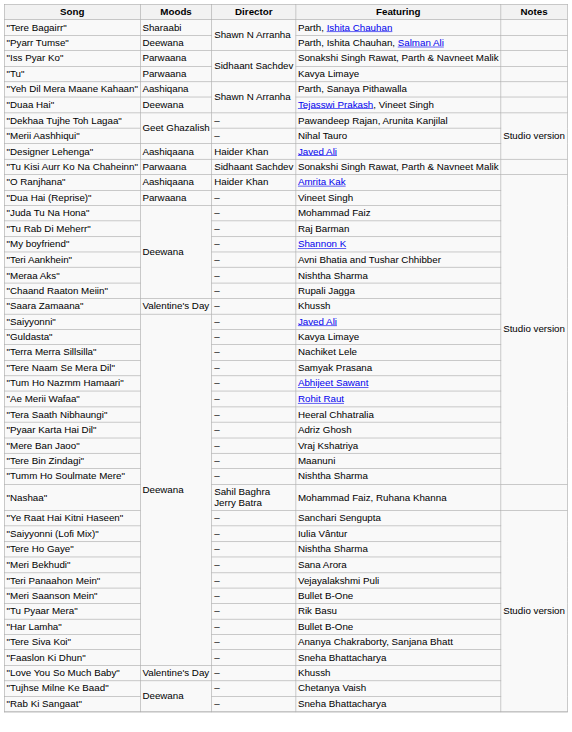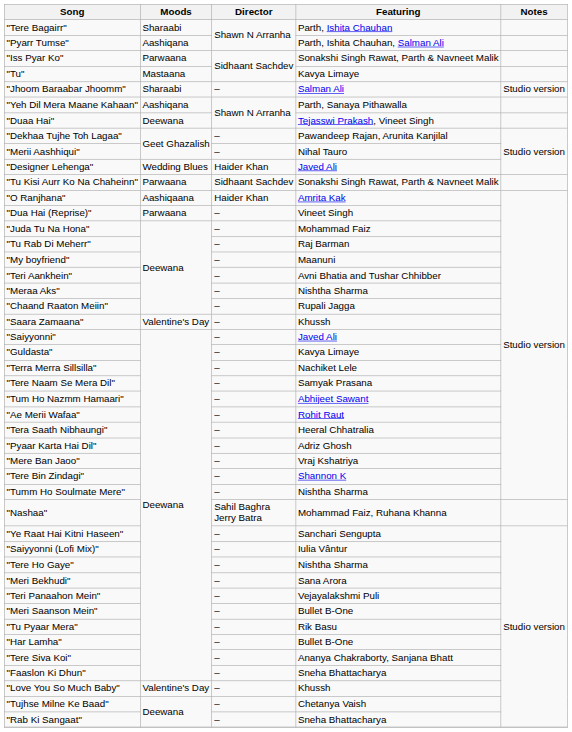 <table class="wikitable">
 <tr>
 <th>Song</th>
 <th>Moods</th>
 <th>Director</th>
 <th>Featuring</th>
 <th>Notes</th>
 </tr>
 <tr>
 <td>"Tere Bagairr"</td>
 <td>Sharaabi</td>
 <td rowspan=2>Shawn N Arranha</td>
 <td>Parth, <a href='#'>Ishita Chauhan</a></td>
 <td></td>
 </tr>
 <tr>
 <td>"Pyarr Tumse"</td>
-<td>Deewana</td>
+<td>Aashiqana</td>
 <td>Parth, Ishita Chauhan, <a href='#'>Salman Ali</a> </td>
 <td></td>
 </tr>
 <tr>
 <td>"Iss Pyar Ko"</td>
 <td>Parwaana</td>
 <td rowspan=2>Sidhaant Sachdev</td>
 <td>Sonakshi Singh Rawat, Parth & Navneet Malik</td>
 <td></td>
 </tr>
 <tr>
 <td>"Tu"</td>
-<td>Parwaana</td>
+<td>Mastaana</td>
 <td>Kavya Limaye</td>
 <td></td>
+</tr>
+<tr>
+<td>"Jhoom Baraabar Jhoomm"</td>
+<td>Sharaabi</td>
+<td>–</td>
+<td><a href='#'>Salman Ali</a></td>
+<td>Studio version</td>
 </tr>
 <tr>
 <td>"Yeh Dil Mera Maane Kahaan"</td>
 <td>Aashiqana</td>
 <td rowspan=2>Shawn N Arranha</td>
 <td>Parth, Sanaya Pithawalla</td>
 <td></td>
 </tr>
 <tr>
 <td>"Duaa Hai"</td>
 <td>Deewana</td>
 <td><a href='#'>Tejasswi Prakash</a>, Vineet Singh</td>
 <td></td>
 </tr>
 <tr>
 <td>"Dekhaa Tujhe Toh Lagaa"</td>
 <td rowspan=2>Geet Ghazalish</td>
 <td>–</td>
 <td>Pawandeep Rajan, Arunita Kanjilal</td>
 <td rowspan=3>Studio version</td>
 </tr>
 <tr>
 <td>"Merii Aashhiqui"</td>
 <td>–</td>
 <td>Nihal Tauro</td>
 </tr>
 <tr>
 <td>"Designer Lehenga"</td>
-<td>Aashiqaana</td>
+<td>Wedding Blues</td>
 <td>Haider Khan</td>
 <td><a href='#'>Javed Ali</a></td>
 </tr>
 <tr>
 <td>"Tu Kisi Aurr Ko Na Chaheinn"</td>
 <td>Parwaana</td>
 <td>Sidhaant Sachdev</td>
 <td>Sonakshi Singh Rawat, Parth & Navneet Malik</td>
 <td></td>
 </tr>
 <tr>
 <td>"O Ranjhana"</td>
 <td>Aashiqaana</td>
 <td>Haider Khan</td>
 <td><a href='#'>Amrita Kak</a></td>
 <td rowspan=20>Studio version</td>
 </tr>
 <tr>
 <td>"Dua Hai (Reprise)"</td>
 <td>Parwaana</td>
 <td>–</td>
 <td>Vineet Singh</td>
 </tr>
 <tr>
 <td>"Juda Tu Na Hona"</td>
 <td rowspan=6>Deewana</td>
 <td>–</td>
 <td>Mohammad Faiz</td>
 </tr>
 <tr>
 <td>"Tu Rab Di Meherr"</td>
 <td>–</td>
 <td>Raj Barman</td>
 </tr>
 <tr>
 <td>"My boyfriend"</td>
 <td>–</td>
-<td><a href='#'>Shannon K</a></td>
+<td>Maanuni</td>
 </tr>
 <tr>
 <td>"Teri Aankhein"</td>
 <td>–</td>
 <td>Avni Bhatia and Tushar Chhibber</td>
 </tr>
 <tr>
 <td>"Meraa Aks"</td>
 <td>–</td>
 <td>Nishtha Sharma</td>
 </tr>
 <tr>
 <td>"Chaand Raaton Meiin"</td>
 <td>–</td>
 <td>Rupali Jagga</td>
 </tr>
 <tr>
 <td>"Saara Zamaana"</td>
 <td>Valentine's Day</td>
 <td>–</td>
 <td>Khussh</td>
 </tr>
 <tr>
 <td>"Saiyyonni"</td>
 <td rowspan=22>Deewana</td>
 <td>–</td>
 <td><a href='#'>Javed Ali</a></td>
 </tr>
 <tr>
 <td>"Guldasta"</td>
 <td>–</td>
 <td>Kavya Limaye</td>
 </tr>
 <tr>
 <td>"Terra Merra Sillsilla"</td>
 <td>–</td>
 <td>Nachiket Lele</td>
 </tr>
 <tr>
 <td>"Tere Naam Se Mera Dil"</td>
 <td>–</td>
 <td>Samyak Prasana</td>
 </tr>
 <tr>
 <td>"Tum Ho Nazmm Hamaari"</td>
 <td>–</td>
 <td><a href='#'>Abhijeet Sawant</a></td>
 </tr>
 <tr>
 <td>"Ae Merii Wafaa"</td>
 <td>–</td>
 <td><a href='#'>Rohit Raut</a></td>
 </tr>
 <tr>
 <td>"Tera Saath Nibhaungi"</td>
 <td>–</td>
 <td>Heeral Chhatralia</td>
 </tr>
 <tr>
 <td>"Pyaar Karta Hai Dil"</td>
 <td>–</td>
 <td>Adriz Ghosh</td>
 </tr>
 <tr>
 <td>"Mere Ban Jaoo"</td>
 <td>–</td>
 <td>Vraj Kshatriya</td>
 </tr>
 <tr>
 <td>"Tere Bin Zindagi"</td>
 <td>–</td>
-<td>Maanuni</td>
+<td><a href='#'>Shannon K</a></td>
 </tr>
 <tr>
 <td>"Tumm Ho Soulmate Mere"</td>
 <td>–</td>
 <td>Nishtha Sharma</td>
 </tr>
 <tr>
 <td>"Nashaa"</td>
 <td>Sahil Baghra<br>Jerry Batra</td>
 <td>Mohammad Faiz, Ruhana Khanna</td>
 </tr>
 <tr>
 <td>"Ye Raat Hai Kitni Haseen"</td>
 <td>–</td>
 <td>Sanchari Sengupta</td>
 <td rowspan="13">Studio version</td>
 </tr>
 <tr>
 <td>"Saiyyonni (Lofi Mix)"</td>
 <td>–</td>
 <td>Iulia Vântur </td>
 </tr>
 <tr>
 <td>"Tere Ho Gaye"</td>
 <td>–</td>
 <td>Nishtha Sharma</td>
 </tr>
 <tr>
 <td>"Meri Bekhudi"</td>
 <td>–</td>
 <td>Sana Arora</td>
 </tr>
 <tr>
 <td>"Teri Panaahon Mein"</td>
 <td>–</td>
 <td>Vejayalakshmi Puli</td>
 </tr>
 <tr>
 <td>"Meri Saanson Mein"</td>
 <td>–</td>
 <td>Bullet B-One</td>
 </tr>
 <tr>
 <td>"Tu Pyaar Mera"</td>
 <td>–</td>
 <td>Rik Basu</td>
 </tr>
 <tr>
 <td>"Har Lamha"</td>
 <td>–</td>
 <td>Bullet B-One</td>
 </tr>
 <tr>
 <td>"Tere Siva Koi"</td>
 <td>–</td>
 <td>Ananya Chakraborty, Sanjana Bhatt</td>
 </tr>
 <tr>
 <td>"Faaslon Ki Dhun"</td>
 <td>–</td>
 <td>Sneha Bhattacharya</td>
 </tr>
 <tr>
 <td>"Love You So Much Baby"</td>
 <td>Valentine's Day</td>
 <td>–</td>
 <td>Khussh</td>
 </tr>
 <tr>
 <td>"Tujhse Milne Ke Baad"</td>
 <td rowspan="2">Deewana</td>
 <td>–</td>
 <td>Chetanya Vaish</td>
 </tr>
 <tr>
 <td>"Rab Ki Sangaat"</td>
 <td>–</td>
 <td>Sneha Bhattacharya</td>
 </tr>
 <tr>
 </tr>
 </table>
